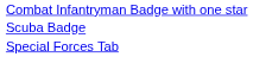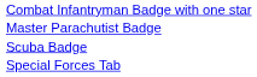 <table>
 <tr>
 <td></td>
 <td><a href='#'>Combat Infantryman Badge with one star</a></td>
+</tr>
+<tr>
+<td></td>
+<td><a href='#'>Master Parachutist Badge</a></td>
 </tr>
 <tr>
 <td></td>
 <td><a href='#'>Scuba Badge</a></td>
 </tr>
 <tr>
 <td></td>
 <td><a href='#'>Special Forces Tab</a></td>
 </tr>
 <tr>
 </tr>
 </table>
